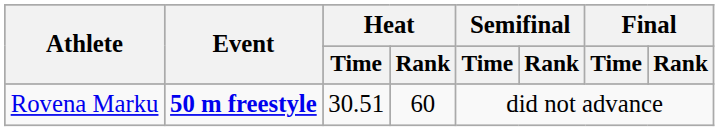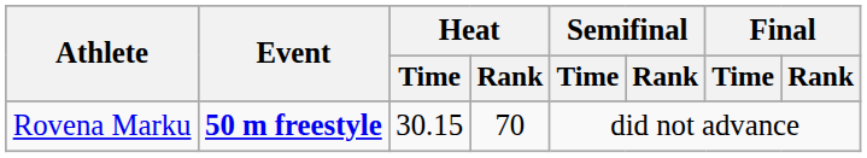 <table class=wikitable style="font-size:90%">
 <tr>
 <th rowspan="2">Athlete</th>
 <th rowspan="2">Event</th>
 <th colspan="2">Heat</th>
 <th colspan="2">Semifinal</th>
 <th colspan="2">Final</th>
 </tr>
 <tr style="font-size:95%">
 <th>Time</th>
 <th>Rank</th>
 <th>Time</th>
 <th>Rank</th>
 <th>Time</th>
 <th>Rank</th>
 </tr>
 <tr align=center>
 <td align=left><a href='#'>Rovena Marku</a></td>
 <td align=left><strong><a href='#'>50 m freestyle</a></strong></td>
-<td>30.51</td>
-<td>60</td>
+<td>30.15</td>
+<td>70</td>
 <td colspan=4>did not advance</td>
 </tr>
 </table>
